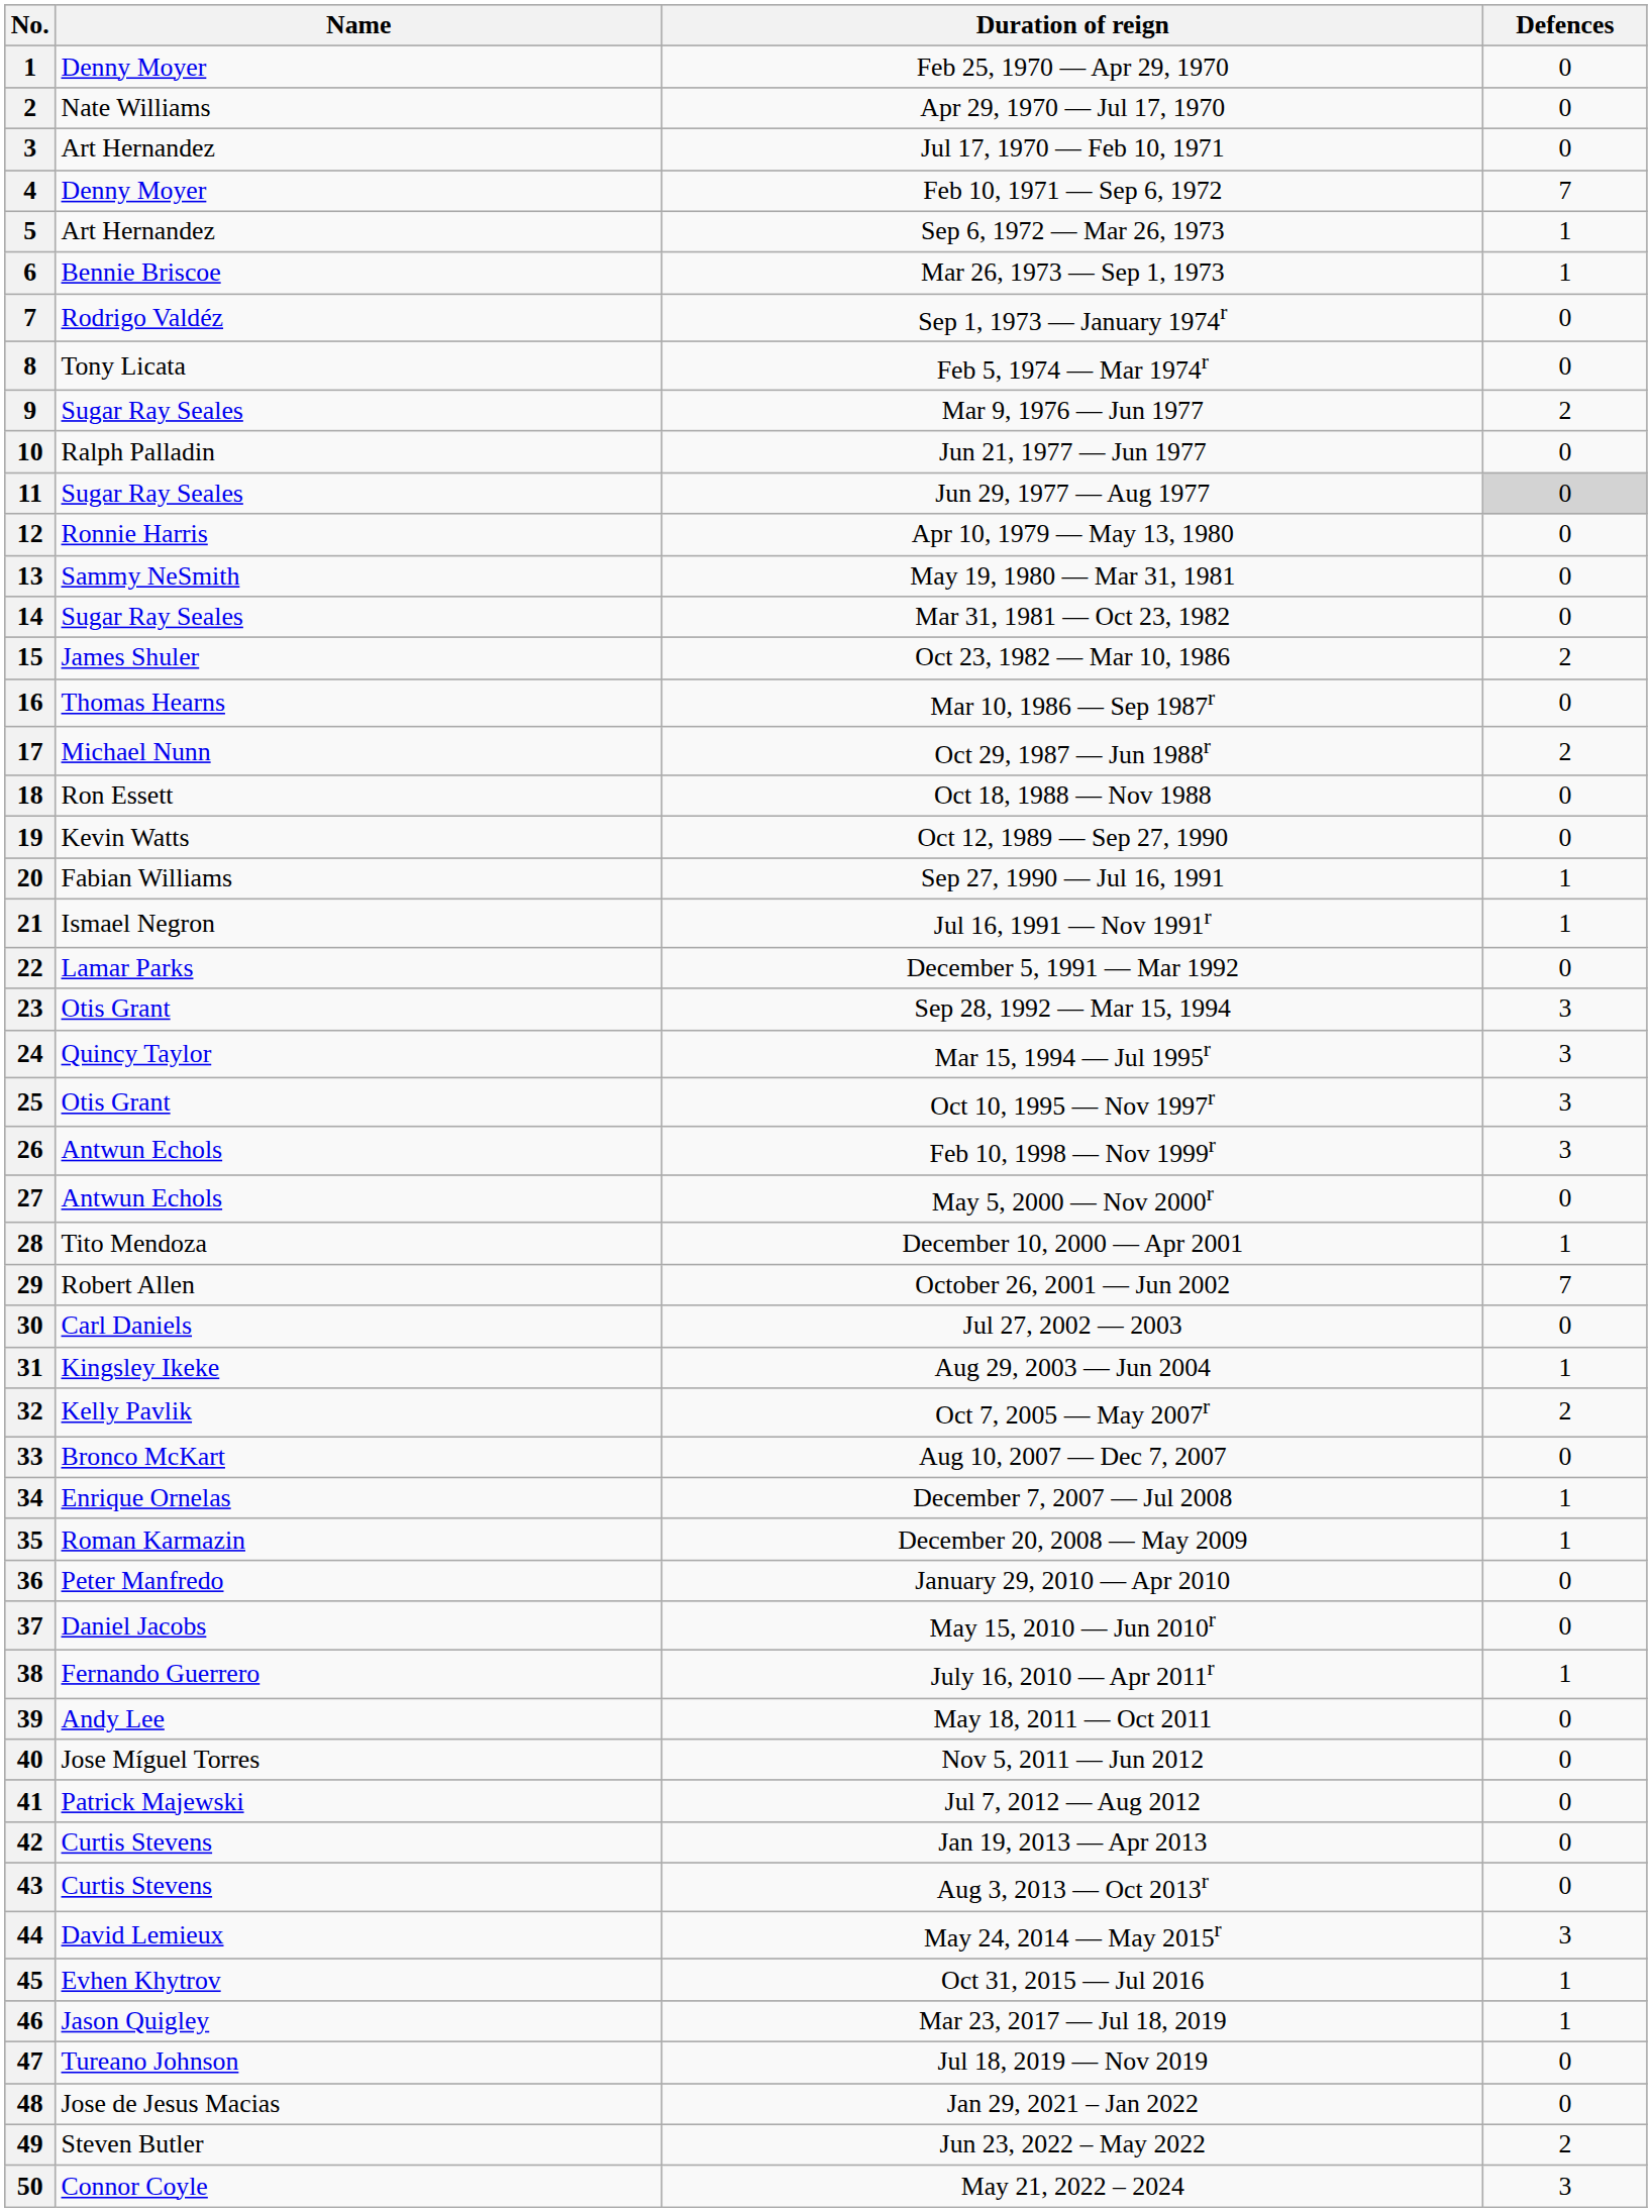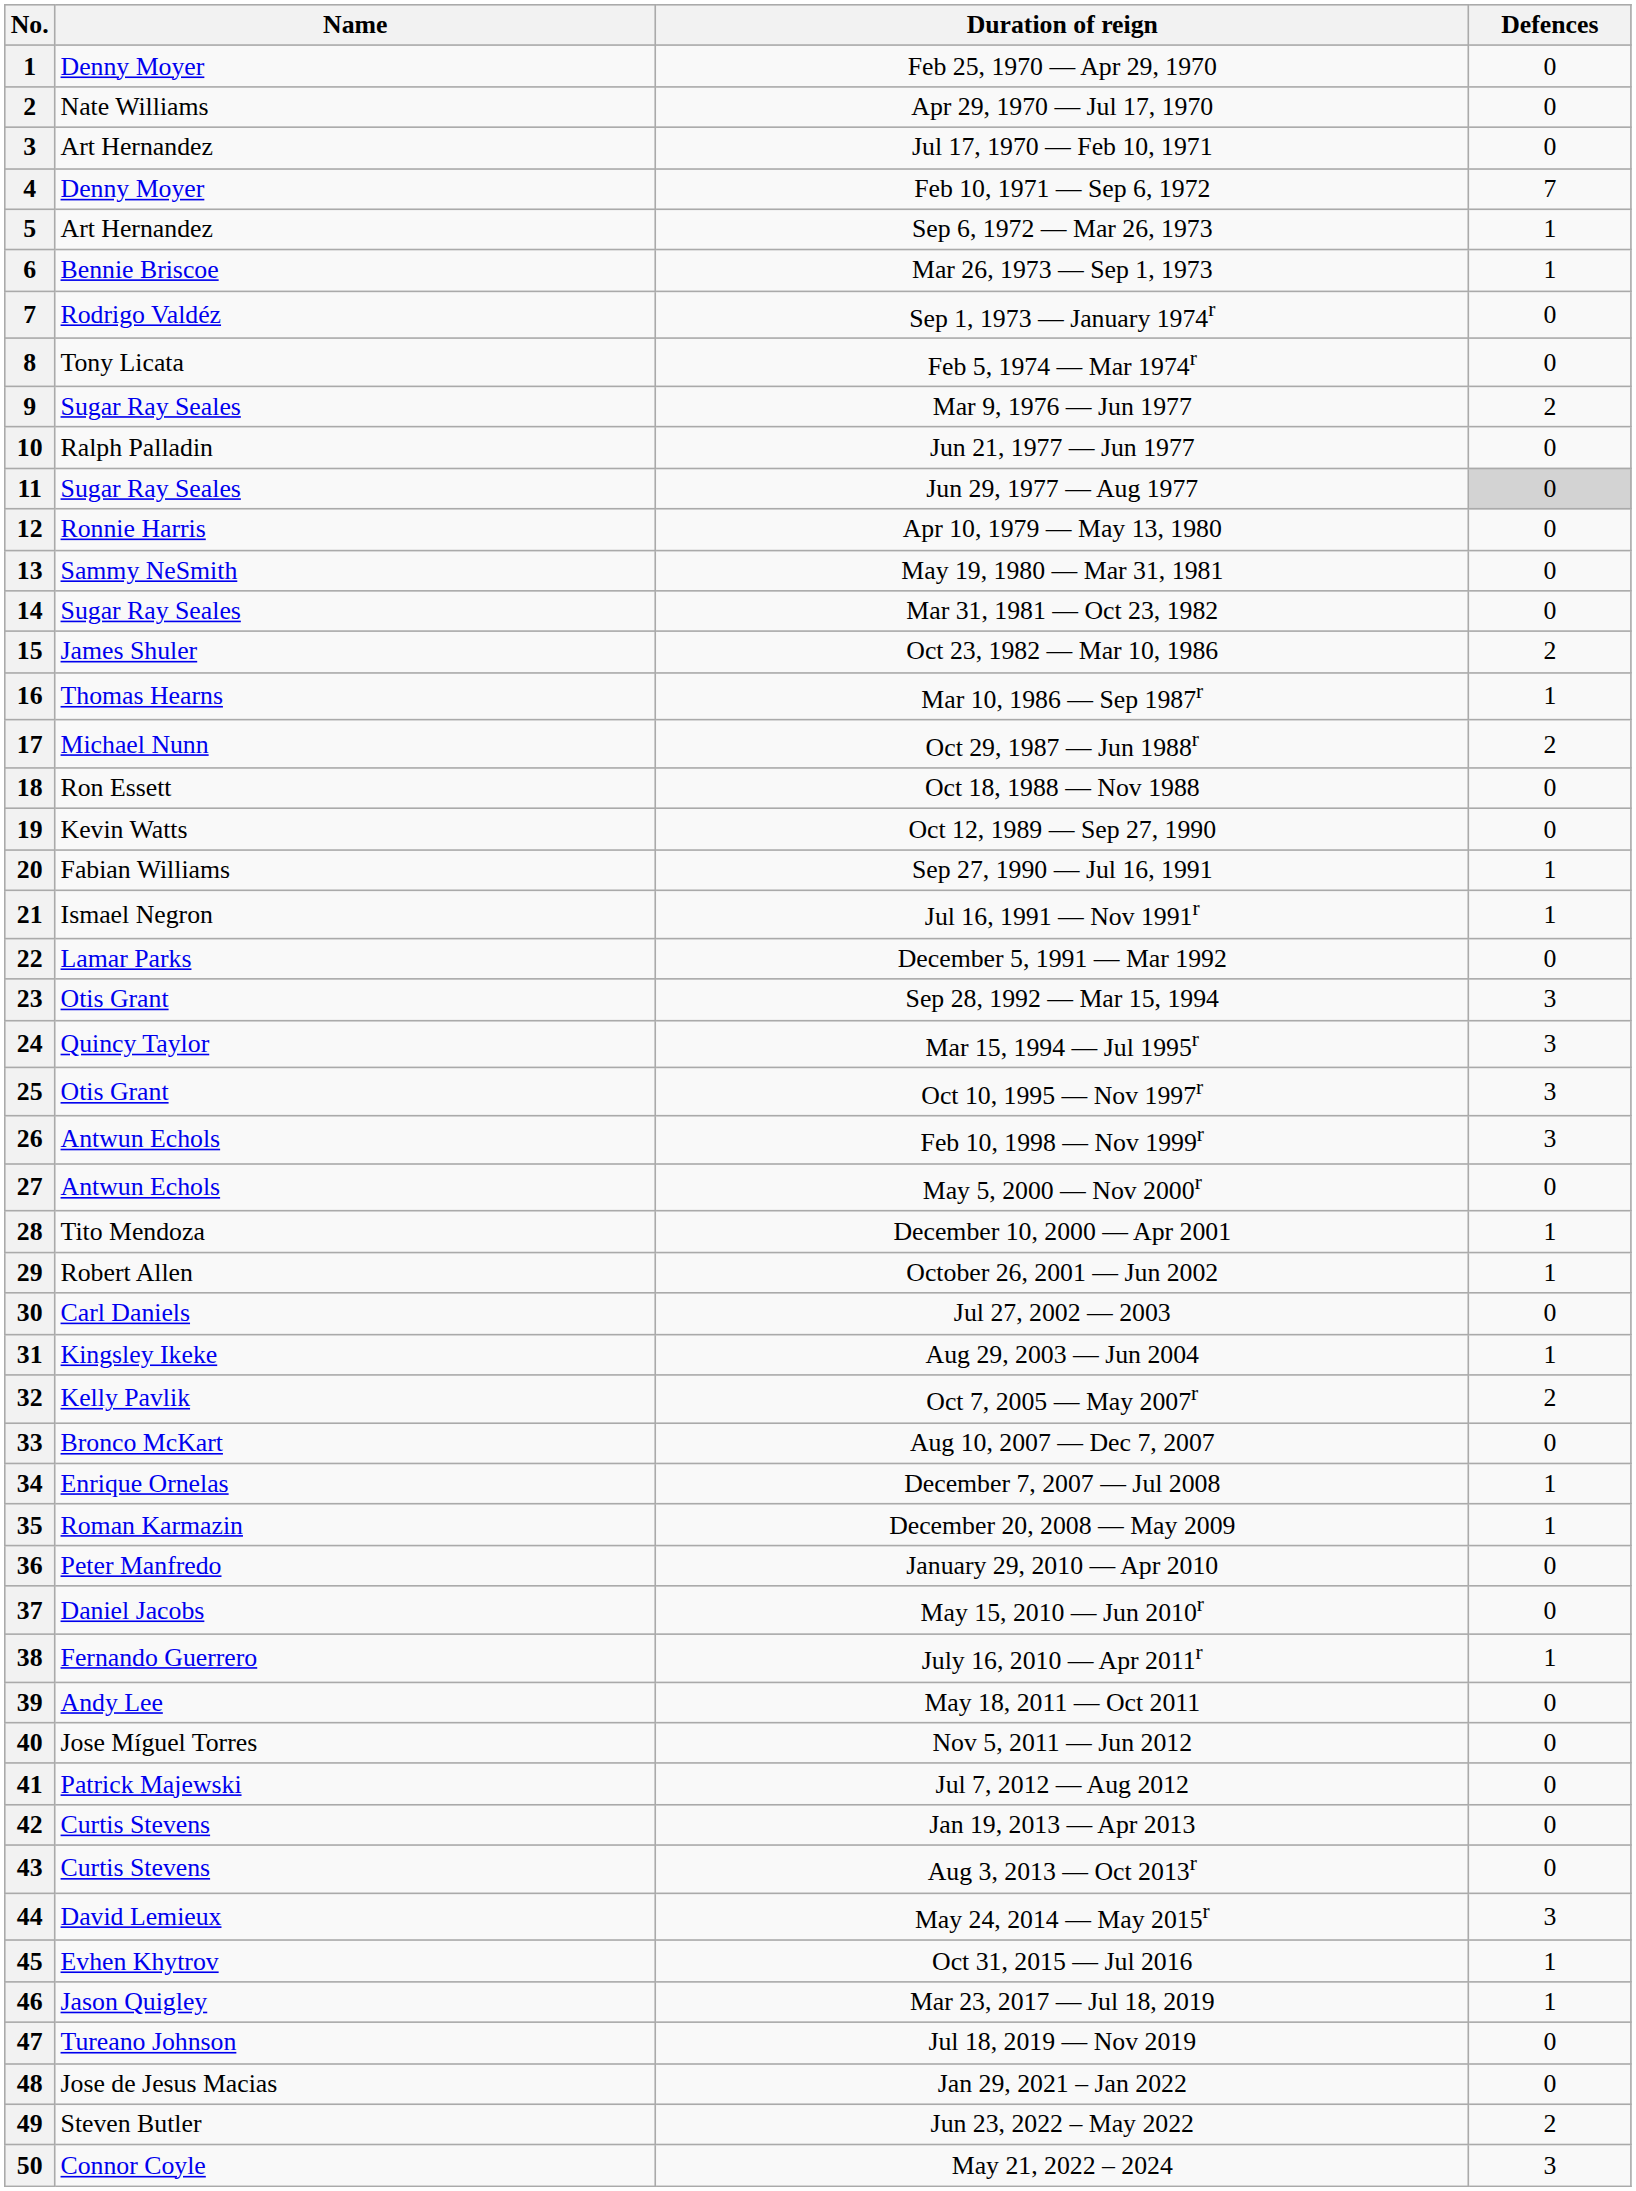 <table class="wikitable" width=80%>
 <tr>
 <th width=3%>No.</th>
 <th width=37%>Name</th>
 <th width=50%>Duration of reign</th>
 <th width=10%>Defences</th>
 </tr>
 <tr align=center>
 <th>1</th>
 <td align=left> <a href='#'>Denny Moyer</a></td>
 <td>Feb 25, 1970 — Apr 29, 1970</td>
 <td>0</td>
 </tr>
 <tr align=center>
 <th>2</th>
 <td align=left> Nate Williams</td>
 <td>Apr 29, 1970 — Jul 17, 1970</td>
 <td>0</td>
 </tr>
 <tr align=center>
 <th>3</th>
 <td align=left> Art Hernandez</td>
 <td>Jul 17, 1970 — Feb 10, 1971</td>
 <td>0</td>
 </tr>
 <tr align=center>
 <th>4</th>
 <td align=left> <a href='#'>Denny Moyer</a> </td>
 <td>Feb 10, 1971 — Sep 6, 1972</td>
 <td>7</td>
 </tr>
 <tr align=center>
 <th>5</th>
 <td align=left> Art Hernandez </td>
 <td>Sep 6, 1972 — Mar 26, 1973</td>
 <td>1</td>
 </tr>
 <tr align=center>
 <th>6</th>
 <td align=left> <a href='#'>Bennie Briscoe</a></td>
 <td>Mar 26, 1973 — Sep 1, 1973</td>
 <td>1</td>
 </tr>
 <tr align=center>
 <th>7</th>
 <td align=left> <a href='#'>Rodrigo Valdéz</a></td>
 <td>Sep 1, 1973 — January 1974<sup>r</sup></td>
 <td>0</td>
 </tr>
 <tr align=center>
 <th>8</th>
 <td align=left> Tony Licata</td>
 <td>Feb 5, 1974 — Mar 1974<sup>r</sup></td>
 <td>0</td>
 </tr>
 <tr align=center>
 <th>9</th>
 <td align=left> <a href='#'>Sugar Ray Seales</a></td>
 <td>Mar 9, 1976 — Jun 1977</td>
 <td>2</td>
 </tr>
 <tr align=center>
 <th>10</th>
 <td align=left> Ralph Palladin</td>
 <td>Jun 21, 1977 — Jun 1977</td>
 <td>0</td>
 </tr>
 <tr align=center>
 <th>11</th>
 <td align=left> <a href='#'>Sugar Ray Seales</a> </td>
 <td>Jun 29, 1977 — Aug 1977</td>
 <td style="background: lightgrey;">0</td>
 </tr>
 <tr align=center>
 <th>12</th>
 <td align=left> <a href='#'>Ronnie Harris</a></td>
 <td>Apr 10, 1979 — May 13, 1980</td>
 <td>0</td>
 </tr>
 <tr align=center>
 <th>13</th>
 <td align=left> <a href='#'>Sammy NeSmith</a></td>
 <td>May 19, 1980 — Mar 31, 1981</td>
 <td>0</td>
 </tr>
 <tr align=center>
 <th>14</th>
 <td align=left> <a href='#'>Sugar Ray Seales</a> </td>
 <td>Mar 31, 1981 — Oct 23, 1982</td>
 <td>0</td>
 </tr>
 <tr align=center>
 <th>15</th>
 <td align=left> <a href='#'>James Shuler</a></td>
 <td>Oct 23, 1982 — Mar 10, 1986</td>
 <td>2</td>
 </tr>
 <tr align=center>
 <th>16</th>
 <td align=left> <a href='#'>Thomas Hearns</a></td>
 <td>Mar 10, 1986 — Sep 1987<sup>r</sup></td>
-<td>0</td>
+<td>1</td>
 </tr>
 <tr align=center>
 <th>17</th>
 <td align=left> <a href='#'>Michael Nunn</a></td>
 <td>Oct 29, 1987 — Jun 1988<sup>r</sup></td>
 <td>2</td>
 </tr>
 <tr align=center>
 <th>18</th>
 <td align=left> Ron Essett</td>
 <td>Oct 18, 1988 — Nov 1988</td>
 <td>0</td>
 </tr>
 <tr align=center>
 <th>19</th>
 <td align=left> Kevin Watts</td>
 <td>Oct 12, 1989 — Sep 27, 1990</td>
 <td>0</td>
 </tr>
 <tr align=center>
 <th>20</th>
 <td align=left> Fabian Williams</td>
 <td>Sep 27, 1990 — Jul 16, 1991</td>
 <td>1</td>
 </tr>
 <tr align=center>
 <th>21</th>
 <td align=left> Ismael Negron</td>
 <td>Jul 16, 1991 — Nov 1991<sup>r</sup></td>
 <td>1</td>
 </tr>
 <tr align=center>
 <th>22</th>
 <td align=left> <a href='#'>Lamar Parks</a></td>
 <td>December 5, 1991 — Mar 1992</td>
 <td>0</td>
 </tr>
 <tr align=center>
 <th>23</th>
 <td align=left> <a href='#'>Otis Grant</a></td>
 <td>Sep 28, 1992 — Mar 15, 1994</td>
 <td>3</td>
 </tr>
 <tr align=center>
 <th>24</th>
 <td align=left> <a href='#'>Quincy Taylor</a></td>
 <td>Mar 15, 1994 — Jul 1995<sup>r</sup></td>
 <td>3</td>
 </tr>
 <tr align=center>
 <th>25</th>
 <td align=left> <a href='#'>Otis Grant</a> </td>
 <td>Oct 10, 1995 — Nov 1997<sup>r</sup></td>
 <td>3</td>
 </tr>
 <tr align=center>
 <th>26</th>
 <td align=left> <a href='#'>Antwun Echols</a></td>
 <td>Feb 10, 1998 — Nov 1999<sup>r</sup></td>
 <td>3</td>
 </tr>
 <tr align=center>
 <th>27</th>
 <td align=left> <a href='#'>Antwun Echols</a> </td>
 <td>May 5, 2000 — Nov 2000<sup>r</sup></td>
 <td>0</td>
 </tr>
 <tr align=center>
 <th>28</th>
 <td align=left> Tito Mendoza</td>
 <td>December 10, 2000 — Apr 2001</td>
 <td>1</td>
 </tr>
 <tr align=center>
 <th>29</th>
 <td align=left> Robert Allen</td>
 <td>October 26, 2001 — Jun 2002</td>
-<td>7</td>
+<td>1</td>
 </tr>
 <tr align=center>
 <th>30</th>
 <td align=left> <a href='#'>Carl Daniels</a></td>
 <td>Jul 27, 2002 — 2003</td>
 <td>0</td>
 </tr>
 <tr align=center>
 <th>31</th>
 <td align=left> <a href='#'>Kingsley Ikeke</a></td>
 <td>Aug 29, 2003 — Jun 2004</td>
 <td>1</td>
 </tr>
 <tr align=center>
 <th>32</th>
 <td align=left> <a href='#'>Kelly Pavlik</a></td>
 <td>Oct 7, 2005 — May 2007<sup>r</sup></td>
 <td>2</td>
 </tr>
 <tr align=center>
 <th>33</th>
 <td align=left> <a href='#'>Bronco McKart</a></td>
 <td>Aug 10, 2007 — Dec 7, 2007</td>
 <td>0</td>
 </tr>
 <tr align=center>
 <th>34</th>
 <td align=left> <a href='#'>Enrique Ornelas</a></td>
 <td>December 7, 2007 — Jul 2008</td>
 <td>1</td>
 </tr>
 <tr align=center>
 <th>35</th>
 <td align=left> <a href='#'>Roman Karmazin</a></td>
 <td>December 20, 2008 — May 2009</td>
 <td>1</td>
 </tr>
 <tr align=center>
 <th>36</th>
 <td align=left> <a href='#'>Peter Manfredo</a></td>
 <td>January 29, 2010 — Apr 2010</td>
 <td>0</td>
 </tr>
 <tr align=center>
 <th>37</th>
 <td align=left> <a href='#'>Daniel Jacobs</a></td>
 <td>May 15, 2010 — Jun 2010<sup>r</sup></td>
 <td>0</td>
 </tr>
 <tr align=center>
 <th>38</th>
 <td align=left> <a href='#'>Fernando Guerrero</a></td>
 <td>July 16, 2010 — Apr 2011<sup>r</sup></td>
 <td>1</td>
 </tr>
 <tr align=center>
 <th>39</th>
 <td align=left> <a href='#'>Andy Lee</a></td>
 <td>May 18, 2011 — Oct 2011</td>
 <td>0</td>
 </tr>
 <tr align=center>
 <th>40</th>
 <td align=left> Jose Míguel Torres</td>
 <td>Nov 5, 2011 — Jun 2012</td>
 <td>0</td>
 </tr>
 <tr align=center>
 <th>41</th>
 <td align=left> <a href='#'>Patrick Majewski</a></td>
 <td>Jul 7, 2012 — Aug 2012</td>
 <td>0</td>
 </tr>
 <tr align=center>
 <th>42</th>
 <td align=left> <a href='#'>Curtis Stevens</a></td>
 <td>Jan 19, 2013 — Apr 2013</td>
 <td>0</td>
 </tr>
 <tr align=center>
 <th>43</th>
 <td align=left> <a href='#'>Curtis Stevens</a> </td>
 <td>Aug 3, 2013 — Oct 2013<sup>r</sup></td>
 <td>0</td>
 </tr>
 <tr align=center>
 <th>44</th>
 <td align=left> <a href='#'>David Lemieux</a></td>
 <td>May 24, 2014 — May 2015<sup>r</sup></td>
 <td>3</td>
 </tr>
 <tr align=center>
 <th>45</th>
 <td align=left> <a href='#'>Evhen Khytrov</a></td>
 <td>Oct 31, 2015 — Jul 2016</td>
 <td>1</td>
 </tr>
 <tr align=center>
 <th>46</th>
 <td align=left> <a href='#'>Jason Quigley</a></td>
 <td>Mar 23, 2017 — Jul 18, 2019</td>
 <td>1</td>
 </tr>
 <tr align=center>
 <th>47</th>
 <td align=left> <a href='#'>Tureano Johnson</a></td>
 <td>Jul 18, 2019 — Nov 2019</td>
 <td>0</td>
 </tr>
 <tr align=center>
 <th>48</th>
 <td align=left> Jose de Jesus Macias</td>
 <td>Jan 29, 2021 – Jan 2022</td>
 <td>0</td>
 </tr>
 <tr align=center>
 <th>49</th>
 <td align=left> Steven Butler</td>
 <td>Jun 23, 2022 – May 2022</td>
 <td>2</td>
 </tr>
 <tr align=center>
 <th>50</th>
 <td align=left> <a href='#'>Connor Coyle</a></td>
 <td>May 21, 2022 – 2024</td>
 <td>3</td>
 </tr>
 </table>
